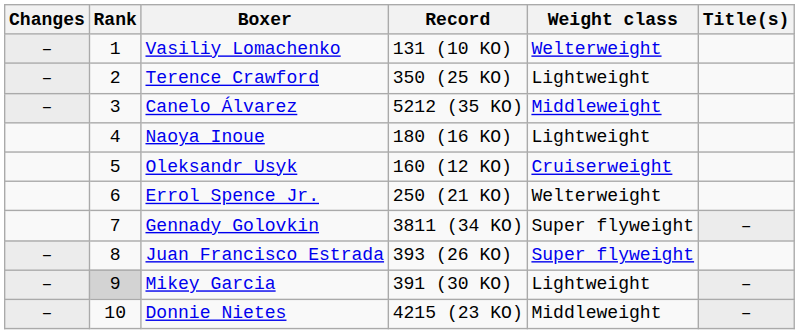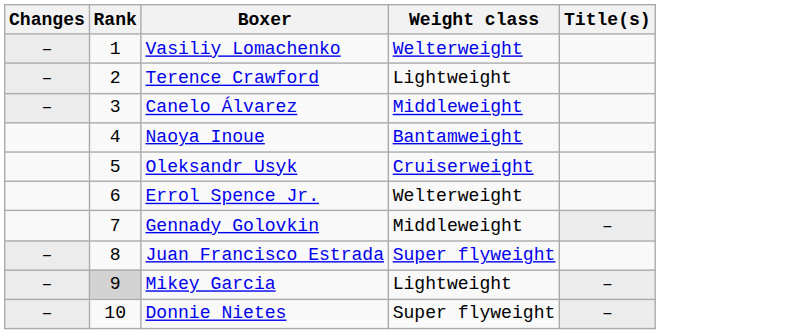 <table class="wikitable ">
 <tr>
 <th>Changes</th>
 <th>Rank</th>
 <th>Boxer</th>
-<th>Record</th>
 <th>Weight class</th>
 <th>Title(s)</th>
 </tr>
 <tr>
 <td align=center bgcolor=#ECECEC>–</td>
 <td align=center>1</td>
 <td><a href='#'>Vasiliy Lomachenko</a></td>
-<td>131 (10 KO)</td>
 <td><a href='#'>Welterweight</a></td>
 <td></td>
 </tr>
 <tr>
 <td align=center bgcolor=#ECECEC>–</td>
 <td align=center>2</td>
 <td><a href='#'>Terence Crawford</a></td>
-<td>350 (25 KO)</td>
 <td>Lightweight</td>
 <td></td>
 </tr>
 <tr>
 <td align=center bgcolor=#ECECEC>–</td>
 <td align=center>3</td>
 <td><a href='#'>Canelo Álvarez</a></td>
-<td>5212 (35 KO)</td>
 <td><a href='#'>Middleweight</a></td>
 <td></td>
 </tr>
 <tr>
 <td align=center></td>
 <td align=center>4</td>
 <td><a href='#'>Naoya Inoue</a></td>
-<td>180 (16 KO)</td>
-<td>Lightweight</td>
+<td><a href='#'>Bantamweight</a></td>
 <td></td>
 </tr>
 <tr>
 <td align=center></td>
 <td align=center>5</td>
 <td><a href='#'>Oleksandr Usyk</a></td>
-<td>160 (12 KO)</td>
 <td><a href='#'>Cruiserweight</a></td>
 <td></td>
 </tr>
 <tr>
 <td align=center></td>
 <td align=center>6</td>
 <td><a href='#'>Errol Spence Jr.</a></td>
-<td>250 (21 KO)</td>
 <td>Welterweight</td>
 <td></td>
 </tr>
 <tr>
 <td align=center></td>
 <td align=center>7</td>
 <td><a href='#'>Gennady Golovkin</a></td>
-<td>3811 (34 KO)</td>
-<td>Super flyweight</td>
+<td>Middleweight</td>
 <td align=center bgcolor=#ECECEC data-sort-value="Z">–</td>
 </tr>
 <tr>
 <td align=center bgcolor=#ECECEC>–</td>
 <td align=center>8</td>
 <td><a href='#'>Juan Francisco Estrada</a></td>
-<td>393 (26 KO)</td>
 <td><a href='#'>Super flyweight</a></td>
 <td></td>
 </tr>
 <tr>
 <td align=center bgcolor=#ECECEC>–</td>
 <td align=center style="background: lightgrey;">9</td>
 <td><a href='#'>Mikey Garcia</a></td>
-<td>391 (30 KO)</td>
 <td>Lightweight</td>
 <td align=center bgcolor=#ECECEC data-sort-value="Z">–</td>
 </tr>
 <tr>
 <td align=center bgcolor=#ECECEC>–</td>
 <td align=center>10</td>
 <td><a href='#'>Donnie Nietes</a></td>
-<td>4215 (23 KO)</td>
-<td>Middleweight</td>
+<td>Super flyweight</td>
 <td align=center bgcolor=#ECECEC data-sort-value="Z">–</td>
 </tr>
 </table>
